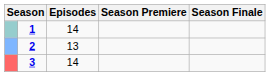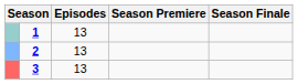 <table class="wikitable">
 <tr>
 <th colspan="2">Season</th>
 <th>Episodes</th>
 <th>Season Premiere</th>
 <th>Season Finale</th>
 </tr>
 <tr>
 <td style="background:#96CDCD; height:5px;"></td>
 <td style="text-align:center;"><strong><a href='#'>1</a></strong></td>
-<td style="text-align:center;">14</td>
+<td style="text-align:center;">13</td>
 <td style="text-align:center;"></td>
 <td style="text-align:center;"></td>
 </tr>
 <tr>
 <td style="background:#7EB6FF; height:5px;"></td>
 <td style="text-align:center;"><strong><a href='#'>2</a></strong></td>
 <td style="text-align:center;">13</td>
 <td style="text-align:center;"></td>
 <td style="text-align:center;"></td>
 </tr>
 <tr>
 <td style="background:#FF6666; height:5px;"></td>
 <td style="text-align:center;"><strong><a href='#'>3</a></strong></td>
-<td style="text-align:center;">14</td>
+<td style="text-align:center;">13</td>
 <td style="text-align:center;"></td>
 <td style="text-align:center;"></td>
 </tr>
 </table>
